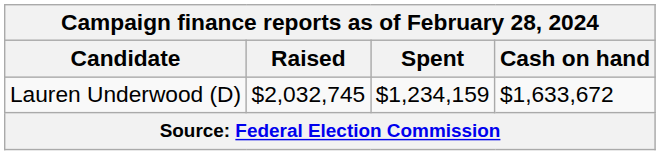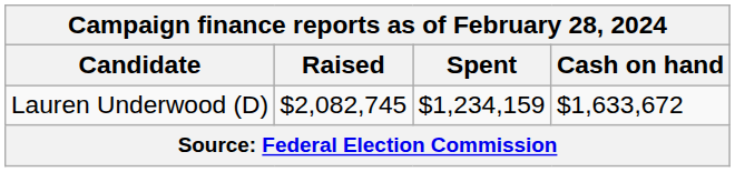 <table class="wikitable sortable">
 <tr>
 <th colspan=4>Campaign finance reports as of February 28, 2024</th>
 </tr>
 <tr style="text-align:center;">
 <th>Candidate</th>
 <th>Raised</th>
 <th>Spent</th>
 <th>Cash on hand</th>
 </tr>
 <tr>
 <td>Lauren Underwood (D)</td>
-<td>$2,032,745</td>
+<td>$2,082,745</td>
 <td>$1,234,159</td>
 <td>$1,633,672</td>
 </tr>
 <tr>
 <th colspan="4"><small>Source: <a href='#'>Federal Election Commission</a></small></th>
 </tr>
 </table>
